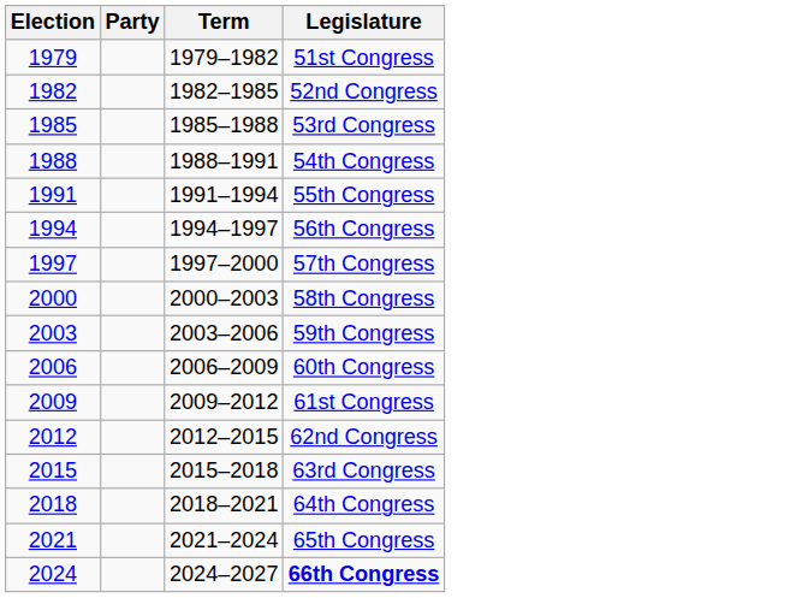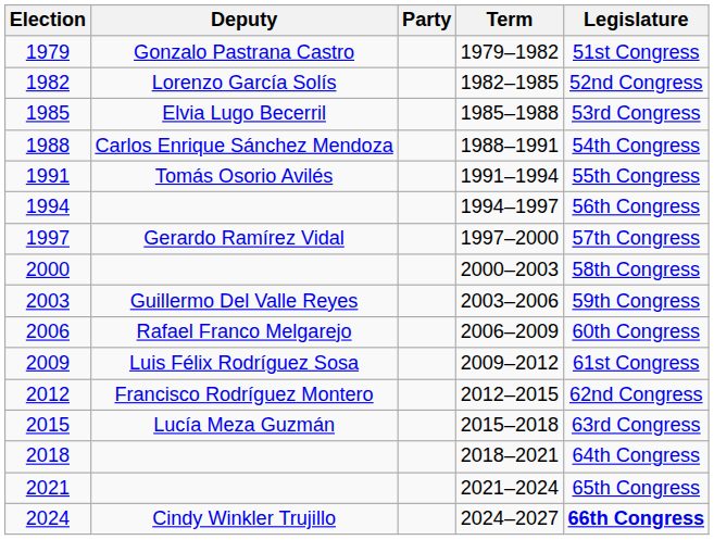 <table class="wikitable" style="text-align: center">
 <tr>
 <th>Election</th>
+<th>Deputy</th>
 <th>Party</th>
 <th>Term</th>
 <th>Legislature</th>
 </tr>
 <tr>
 <td><a href='#'>1979</a></td>
+<td><a href='#'>Gonzalo Pastrana Castro</a></td>
 <td></td>
 <td>1979–1982</td>
 <td><a href='#'>51st Congress</a></td>
 </tr>
 <tr>
 <td><a href='#'>1982</a></td>
+<td><a href='#'>Lorenzo García Solís</a></td>
 <td></td>
 <td>1982–1985</td>
 <td><a href='#'>52nd Congress</a></td>
 </tr>
 <tr>
 <td><a href='#'>1985</a></td>
+<td><a href='#'>Elvia Lugo Becerril</a></td>
 <td></td>
 <td>1985–1988</td>
 <td><a href='#'>53rd Congress</a></td>
 </tr>
 <tr>
 <td><a href='#'>1988</a></td>
+<td><a href='#'>Carlos Enrique Sánchez Mendoza</a></td>
 <td></td>
 <td>1988–1991</td>
 <td><a href='#'>54th Congress</a></td>
 </tr>
 <tr>
 <td><a href='#'>1991</a></td>
+<td><a href='#'>Tomás Osorio Avilés</a></td>
 <td></td>
 <td>1991–1994</td>
 <td><a href='#'>55th Congress</a></td>
 </tr>
 <tr>
 <td><a href='#'>1994</a></td>
 <td></td>
+<td></td>
 <td>1994–1997</td>
 <td><a href='#'>56th Congress</a></td>
 </tr>
 <tr>
 <td><a href='#'>1997</a></td>
+<td><a href='#'>Gerardo Ramírez Vidal</a></td>
 <td></td>
 <td>1997–2000</td>
 <td><a href='#'>57th Congress</a></td>
 </tr>
 <tr>
 <td><a href='#'>2000</a></td>
 <td></td>
+<td></td>
 <td>2000–2003</td>
 <td><a href='#'>58th Congress</a></td>
 </tr>
 <tr>
 <td><a href='#'>2003</a></td>
+<td><a href='#'>Guillermo Del Valle Reyes</a></td>
 <td></td>
 <td>2003–2006</td>
 <td><a href='#'>59th Congress</a></td>
 </tr>
 <tr>
 <td><a href='#'>2006</a></td>
+<td><a href='#'>Rafael Franco Melgarejo</a></td>
 <td></td>
 <td>2006–2009</td>
 <td><a href='#'>60th Congress</a></td>
 </tr>
 <tr>
 <td><a href='#'>2009</a></td>
+<td><a href='#'>Luis Félix Rodríguez Sosa</a></td>
 <td></td>
 <td>2009–2012</td>
 <td><a href='#'>61st Congress</a></td>
 </tr>
 <tr>
 <td><a href='#'>2012</a></td>
+<td><a href='#'>Francisco Rodríguez Montero</a></td>
 <td></td>
 <td>2012–2015</td>
 <td><a href='#'>62nd Congress</a></td>
 </tr>
 <tr>
 <td><a href='#'>2015</a></td>
+<td><a href='#'>Lucía Meza Guzmán</a></td>
 <td></td>
 <td>2015–2018</td>
 <td><a href='#'>63rd Congress</a></td>
 </tr>
 <tr>
 <td><a href='#'>2018</a></td>
 <td></td>
+<td></td>
 <td>2018–2021</td>
 <td><a href='#'>64th Congress</a></td>
 </tr>
 <tr>
 <td><a href='#'>2021</a></td>
 <td></td>
+<td></td>
 <td>2021–2024</td>
 <td><a href='#'>65th Congress</a></td>
 </tr>
 <tr>
 <td><a href='#'>2024</a></td>
+<td><a href='#'>Cindy Winkler Trujillo</a></td>
 <td></td>
 <td>2024–2027</td>
 <td><strong><a href='#'>66th Congress</a></strong></td>
 </tr>
 </table>
